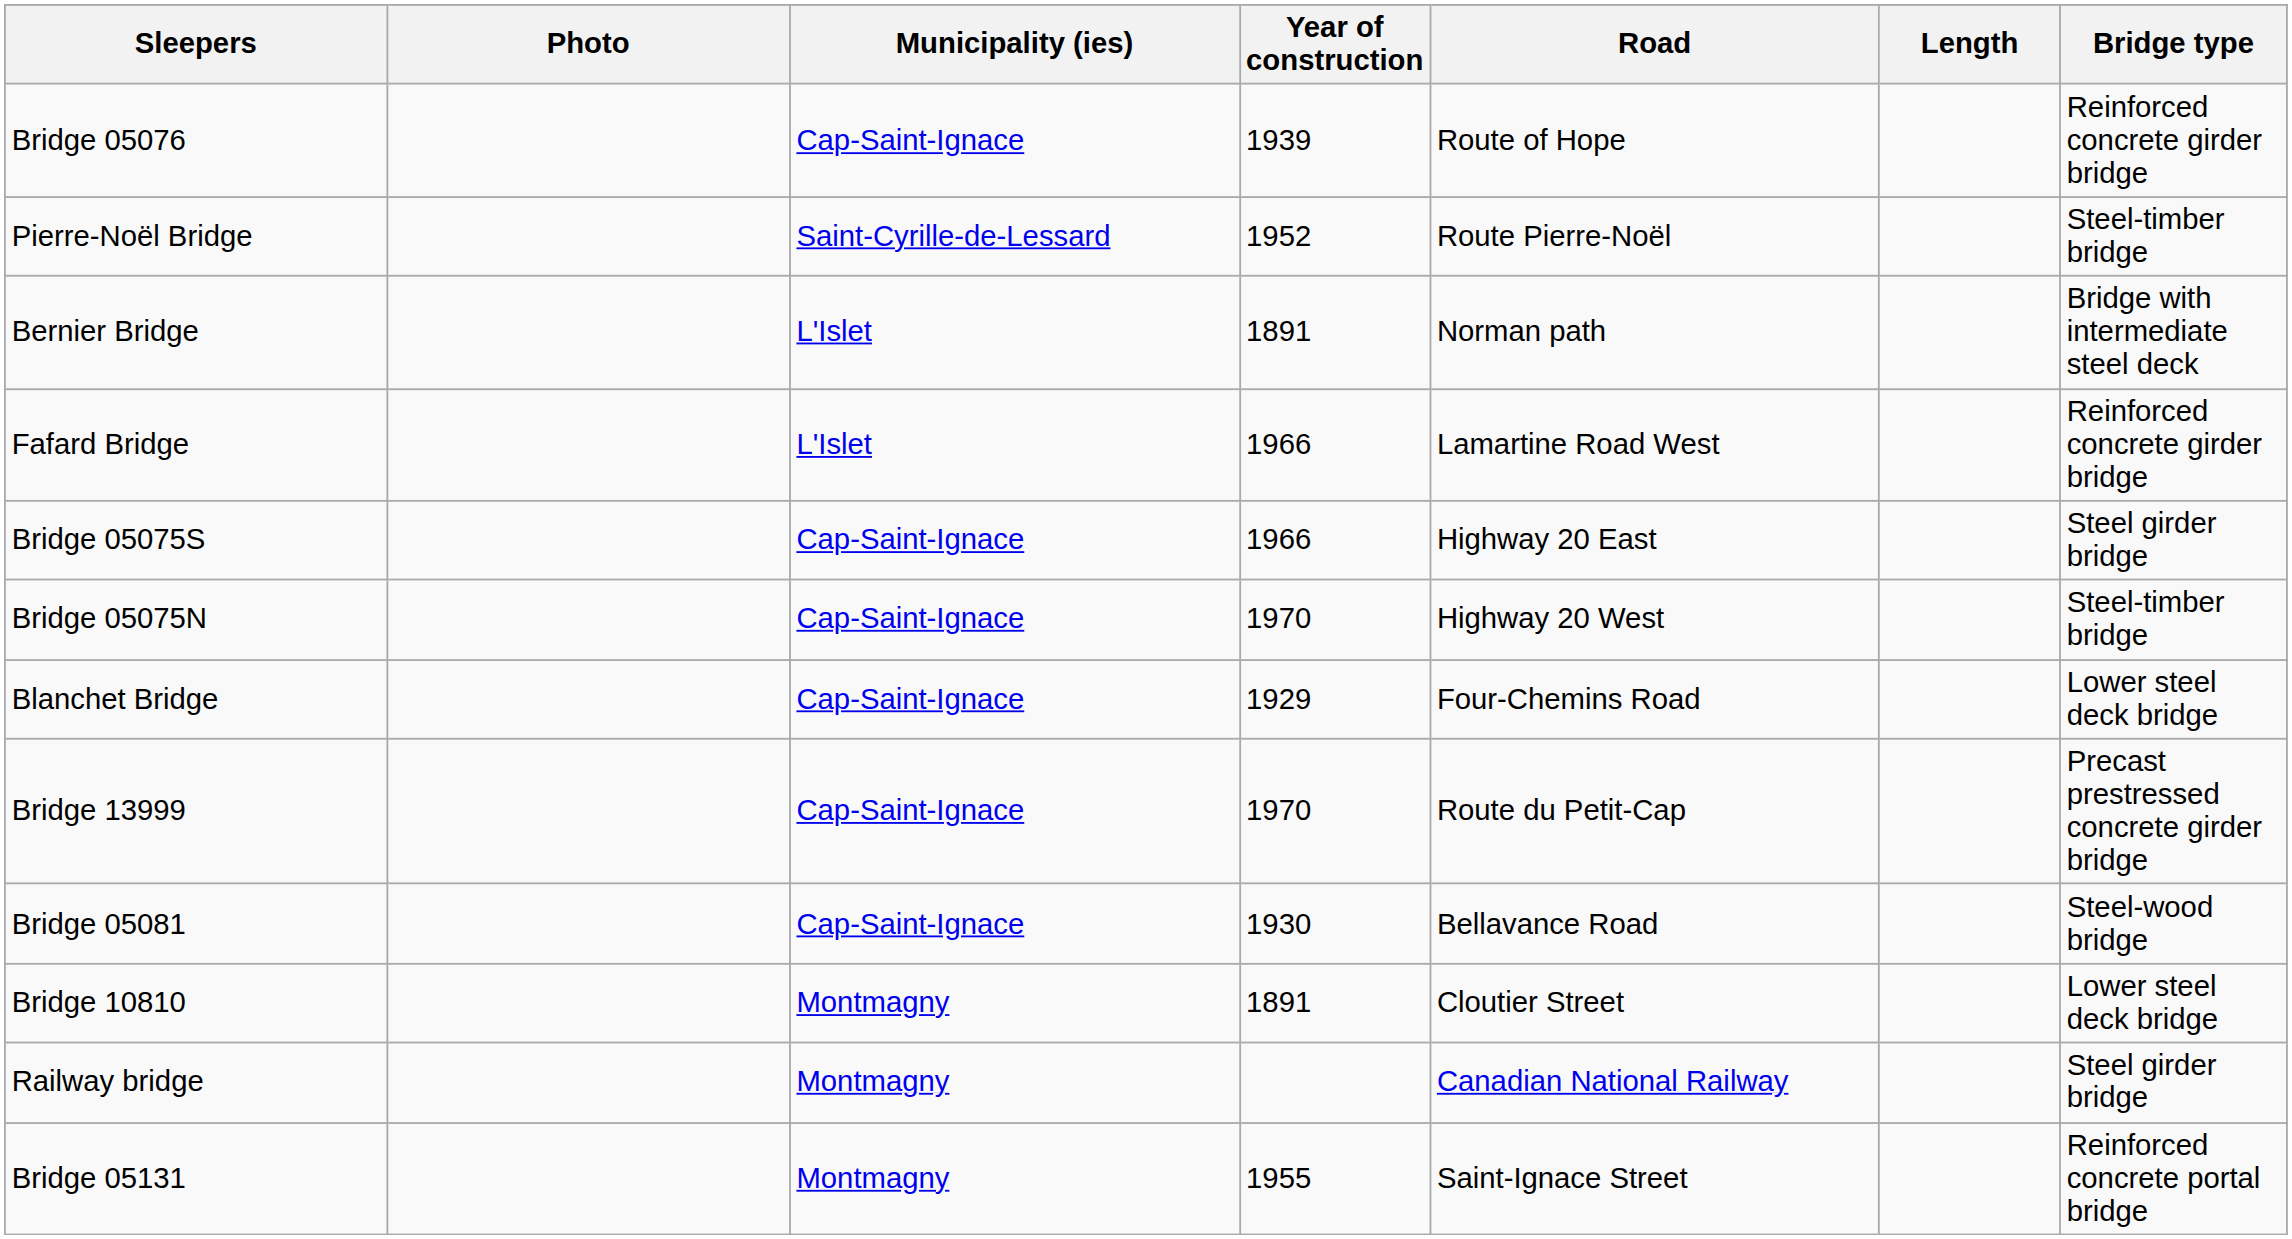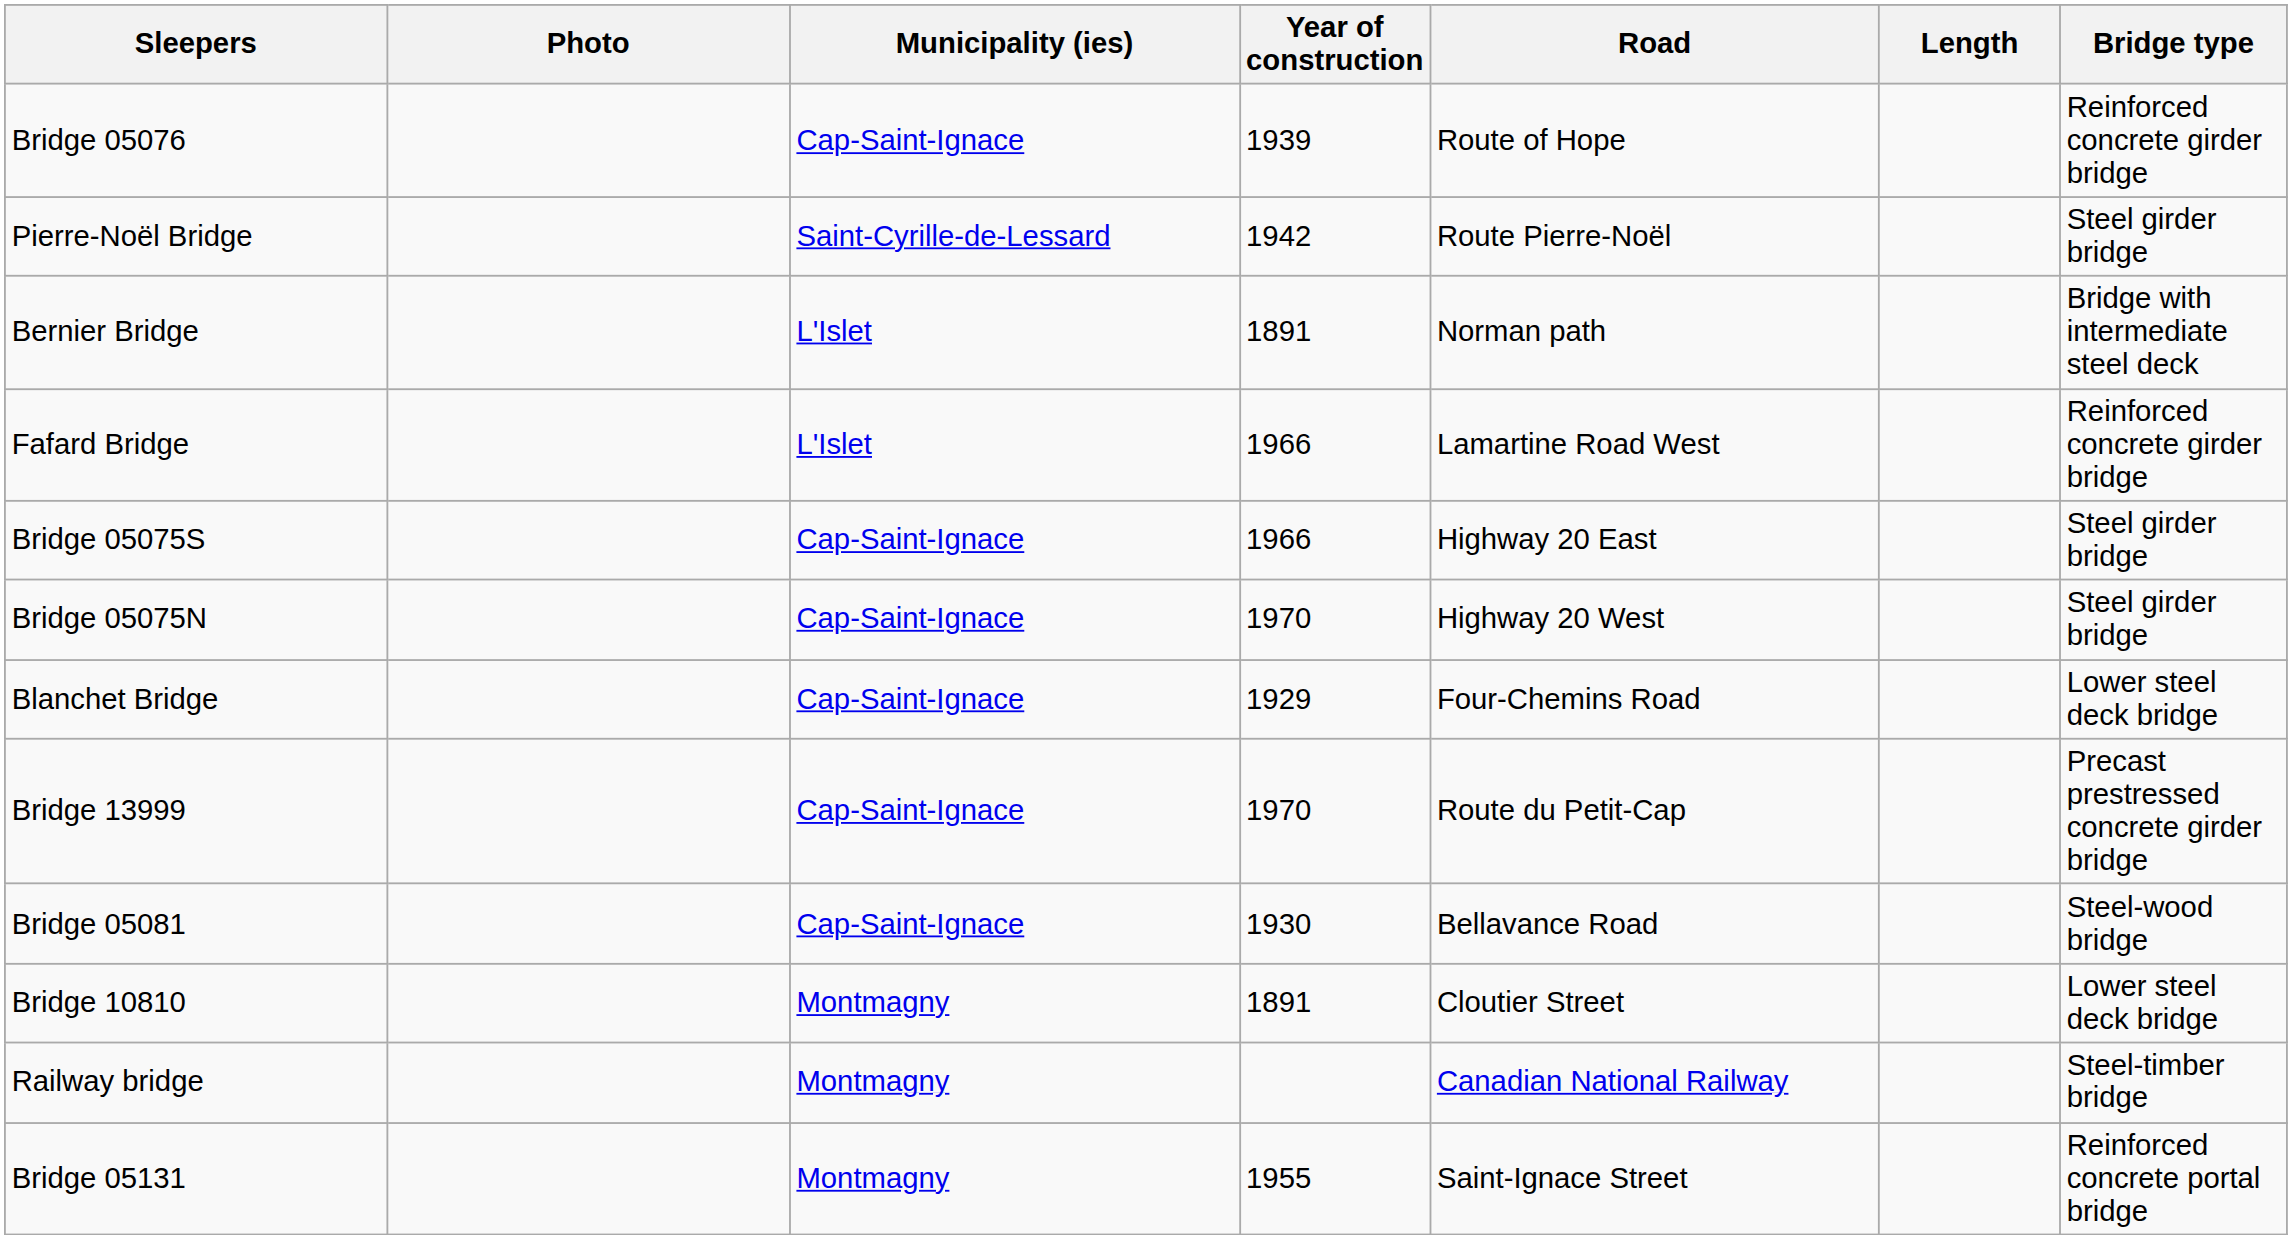 <table class = wikitable>
 <tr>
 <th scope = "col" width = "17%">Sleepers</th>
 <th scope = "col" width = "18%">Photo</th>
 <th scope = "col" width = "20%">Municipality (ies)</th>
 <th scope = "col" width = "7%">Year of construction</th>
 <th scope = "col" width = "20%">Road</th>
 <th scope = "col" width = "8%">Length</th>
 <th scope = "col" width = "10%">Bridge type</th>
 </tr>
 <tr>
 <td>Bridge 05076</td>
 <td></td>
 <td><a href='#'>Cap-Saint-Ignace</a></td>
 <td>1939 </td>
 <td>Route of Hope</td>
 <td></td>
 <td>Reinforced concrete girder bridge </td>
 </tr>
 <tr>
 <td>Pierre-Noël Bridge</td>
 <td></td>
 <td><a href='#'>Saint-Cyrille-de-Lessard</a></td>
-<td>1952</td>
+<td>1942</td>
 <td>Route Pierre-Noël</td>
 <td></td>
-<td>Steel-timber bridge</td>
+<td>Steel girder bridge</td>
 </tr>
 <tr>
 <td>Bernier Bridge</td>
 <td></td>
 <td><a href='#'>L'Islet</a></td>
 <td>1891</td>
 <td>Norman path</td>
 <td></td>
 <td>Bridge with intermediate steel deck</td>
 </tr>
 <tr>
 <td>Fafard Bridge</td>
 <td></td>
 <td><a href='#'>L'Islet</a></td>
 <td>1966</td>
 <td>Lamartine Road West</td>
 <td></td>
 <td>Reinforced concrete girder bridge</td>
 </tr>
 <tr>
 <td>Bridge 05075S</td>
 <td></td>
 <td><a href='#'>Cap-Saint-Ignace</a></td>
 <td>1966</td>
 <td>Highway 20 East</td>
 <td></td>
 <td>Steel girder bridge</td>
 </tr>
 <tr>
 <td>Bridge 05075N</td>
 <td></td>
 <td><a href='#'>Cap-Saint-Ignace</a></td>
 <td>1970</td>
 <td>Highway 20 West</td>
 <td></td>
-<td>Steel-timber bridge</td>
+<td>Steel girder bridge</td>
 </tr>
 <tr>
 <td>Blanchet Bridge</td>
 <td></td>
 <td><a href='#'>Cap-Saint-Ignace</a></td>
 <td>1929 </td>
 <td>Four-Chemins Road</td>
 <td></td>
 <td>Lower steel deck bridge</td>
 </tr>
 <tr>
 <td>Bridge 13999</td>
 <td></td>
 <td><a href='#'>Cap-Saint-Ignace</a></td>
 <td>1970 </td>
 <td>Route du Petit-Cap</td>
 <td></td>
 <td>Precast prestressed concrete girder bridge</td>
 </tr>
 <tr>
 <td>Bridge 05081</td>
 <td></td>
 <td><a href='#'>Cap-Saint-Ignace</a></td>
 <td>1930 </td>
 <td>Bellavance Road</td>
 <td></td>
 <td>Steel-wood bridge</td>
 </tr>
 <tr>
 <td>Bridge 10810</td>
 <td></td>
 <td><a href='#'>Montmagny</a></td>
 <td>1891 </td>
 <td>Cloutier Street</td>
 <td></td>
 <td>Lower steel deck bridge</td>
 </tr>
 <tr>
 <td>Railway bridge</td>
 <td></td>
 <td><a href='#'>Montmagny</a></td>
 <td></td>
 <td><a href='#'>Canadian National Railway</a></td>
 <td></td>
-<td>Steel girder bridge</td>
+<td>Steel-timber bridge</td>
 </tr>
 <tr>
 <td>Bridge 05131</td>
 <td></td>
 <td><a href='#'>Montmagny</a></td>
 <td>1955</td>
 <td>Saint-Ignace Street</td>
 <td></td>
 <td>Reinforced concrete portal bridge</td>
 </tr>
 <tr>
 </tr>
 </table>
